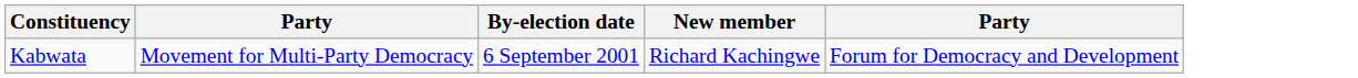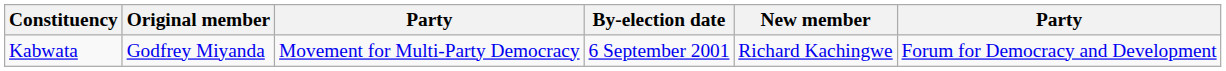 <table class="wikitable sortable">
 <tr>
 <th>Constituency</th>
+<th>Original member</th>
 <th>Party</th>
 <th>By-election date</th>
 <th>New member</th>
 <th>Party</th>
 </tr>
 <tr>
 <td><a href='#'>Kabwata</a></td>
+<td><a href='#'>Godfrey Miyanda</a></td>
 <td><a href='#'>Movement for Multi-Party Democracy</a></td>
 <td align=center><a href='#'>6 September 2001</a></td>
 <td><a href='#'>Richard Kachingwe</a></td>
 <td><a href='#'>Forum for Democracy and Development</a></td>
 </tr>
 </table>
